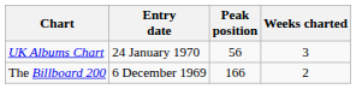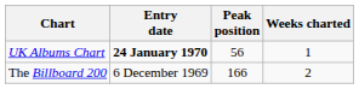 <table class="wikitable">
 <tr>
 <th>Chart</th>
 <th>Entry<br>date</th>
 <th>Peak<br>position</th>
 <th>Weeks charted</th>
 </tr>
 <tr>
 <td><em><a href='#'>UK Albums Chart</a></em></td>
-<td>24 January 1970</td>
+<td><strong>24 January 1970</strong></td>
 <td align="center">56</td>
-<td align="center">3</td>
+<td align="center">1</td>
 </tr>
 <tr>
 <td>The <em><a href='#'>Billboard 200</a></em></td>
 <td>6 December 1969</td>
 <td align="center">166</td>
 <td align="center">2</td>
 </tr>
 </table>
